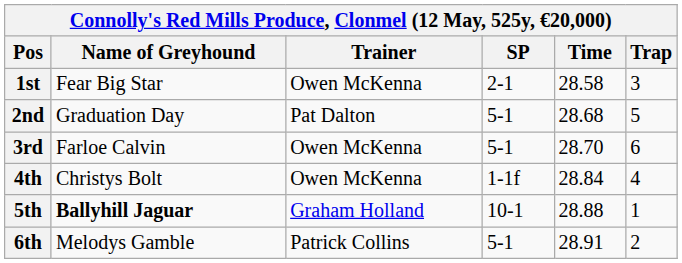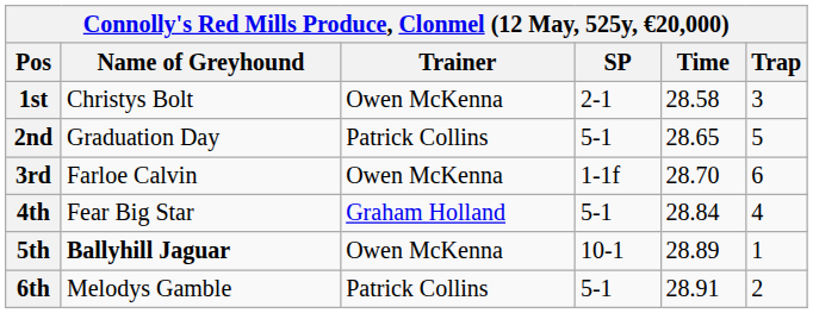 <table class="wikitable">
 <tr>
 <th colspan="6"><a href='#'>Connolly's Red Mills Produce</a>, <a href='#'>Clonmel</a> (12 May, 525y, €20,000)</th>
 </tr>
 <tr>
 <th width=30>Pos</th>
 <th width=180>Name of Greyhound</th>
 <th width=150>Trainer</th>
 <th width=50>SP</th>
 <th width=50>Time</th>
 <th width=30>Trap</th>
 </tr>
 <tr>
 <th>1st</th>
-<td>Fear Big Star</td>
+<td>Christys Bolt</td>
 <td>Owen McKenna</td>
 <td>2-1</td>
 <td>28.58</td>
 <td>3</td>
 </tr>
 <tr>
 <th>2nd</th>
 <td>Graduation Day</td>
-<td>Pat Dalton</td>
+<td>Patrick Collins</td>
 <td>5-1</td>
-<td>28.68</td>
+<td>28.65</td>
 <td>5</td>
 </tr>
 <tr>
 <th>3rd</th>
 <td>Farloe Calvin</td>
 <td>Owen McKenna</td>
-<td>5-1</td>
+<td>1-1f</td>
 <td>28.70</td>
 <td>6</td>
 </tr>
 <tr>
 <th>4th</th>
-<td>Christys Bolt</td>
-<td>Owen McKenna</td>
-<td>1-1f</td>
+<td>Fear Big Star</td>
+<td><a href='#'>Graham Holland</a></td>
+<td>5-1</td>
 <td>28.84</td>
 <td>4</td>
 </tr>
 <tr>
 <th>5th</th>
 <td><strong>Ballyhill Jaguar</strong></td>
-<td><a href='#'>Graham Holland</a></td>
+<td>Owen McKenna</td>
 <td>10-1</td>
-<td>28.88</td>
+<td>28.89</td>
 <td>1</td>
 </tr>
 <tr>
 <th>6th</th>
 <td>Melodys Gamble</td>
 <td>Patrick Collins</td>
 <td>5-1</td>
 <td>28.91</td>
 <td>2</td>
 </tr>
 </table>
